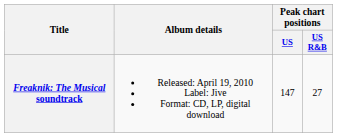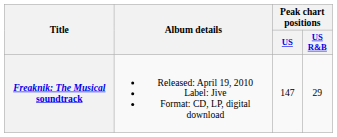 <table class="wikitable plainrowheaders" style="text-align:center;">
 <tr>
 <th scope="col" rowspan="2" style="width:11em;">Title</th>
 <th scope="col" rowspan="2" style="width:16em;">Album details</th>
 <th scope="col" colspan="2">Peak chart positions</th>
 </tr>
 <tr>
 <th scope="col" style="width:3em;font-size:90%;"><a href='#'>US</a><br></th>
 <th scope="col" style="width:3em;font-size:90%;"><a href='#'>US<br>R&B</a><br></th>
 </tr>
 <tr>
 <th scope="row"><a href='#'><em>Freaknik: The Musical</em> soundtrack</a></th>
 <td><br><ul><li>Released: April 19, 2010</li><li>Label: Jive</li><li>Format: CD, LP, digital download</li></ul></td>
 <td>147</td>
-<td>27</td>
+<td>29</td>
 </tr>
 </table>
